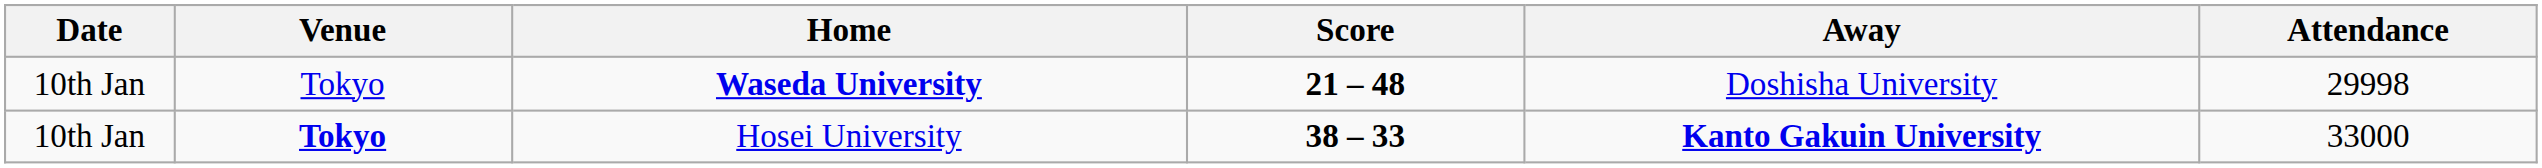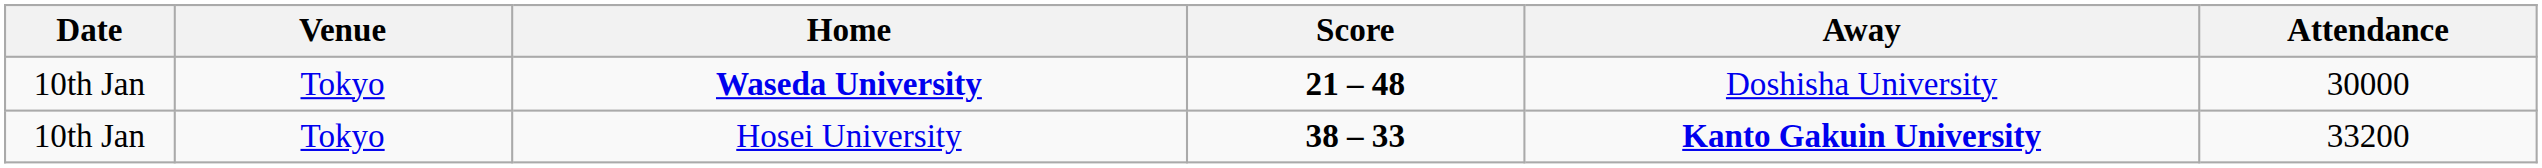 <table class="wikitable" style="text-align: center;">
 <tr>
 <th width=5%>Date</th>
 <th width=10%>Venue</th>
 <th width=20%>Home</th>
 <th width=10%>Score</th>
 <th width=20%>Away</th>
 <th width=10%>Attendance</th>
 </tr>
 <tr>
 <td>10th Jan</td>
 <td><a href='#'>Tokyo</a></td>
 <td><strong><a href='#'>Waseda University</a></strong></td>
 <td><strong>21 – 48</strong><br></td>
 <td><a href='#'>Doshisha University</a></td>
-<td>29998</td>
+<td>30000</td>
 </tr>
 <tr>
 <td>10th Jan</td>
-<td><strong><a href='#'>Tokyo</a></strong></td>
+<td><a href='#'>Tokyo</a></td>
 <td><a href='#'>Hosei University</a></td>
 <td><strong>38 – 33</strong><br></td>
 <td><strong><a href='#'>Kanto Gakuin University</a></strong></td>
-<td>33000</td>
+<td>33200</td>
 </tr>
 </table>
